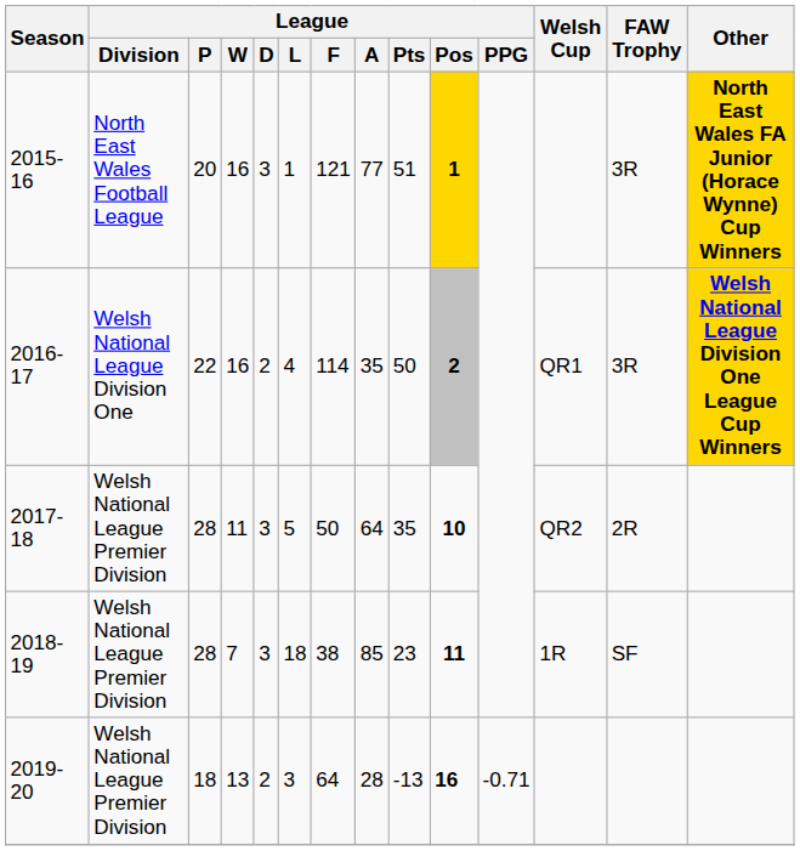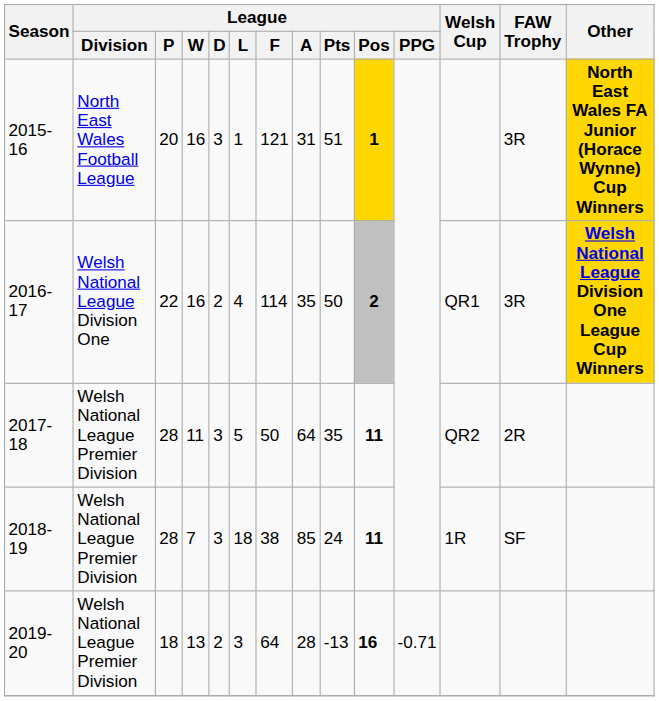 <table class="wikitable">
 <tr>
 <th rowspan="2">Season</th>
 <th colspan="10">League</th>
 <th rowspan="2">Welsh Cup</th>
 <th rowspan="2">FAW Trophy</th>
 <th rowspan="2">Other</th>
 </tr>
 <tr>
 <th>Division</th>
 <th>P</th>
 <th>W</th>
 <th>D</th>
 <th>L</th>
 <th>F</th>
 <th>A</th>
 <th>Pts</th>
 <th>Pos</th>
 <th>PPG</th>
 </tr>
 <tr>
 <td>2015-16</td>
 <td><a href='#'>North East Wales Football League</a></td>
 <td>20</td>
 <td>16</td>
 <td>3</td>
 <td>1</td>
 <td>121</td>
-<td>77</td>
+<td>31</td>
 <td>51</td>
 <td align=center bgcolor="Gold"><strong>1</strong></td>
 <td rowspan="4"></td>
 <td></td>
 <td>3R</td>
 <td align=center bgcolor="Gold"><strong>North East Wales FA Junior (Horace Wynne) Cup Winners</strong></td>
 </tr>
 <tr>
 <td>2016-17</td>
 <td><a href='#'>Welsh National League</a> Division One</td>
 <td>22</td>
 <td>16</td>
 <td>2</td>
 <td>4</td>
 <td>114</td>
 <td>35</td>
 <td>50</td>
 <td align=center bgcolor="Silver"><strong>2</strong></td>
 <td>QR1</td>
 <td>3R</td>
 <td align=center bgcolor="Gold"><strong><a href='#'>Welsh National League</a> Division One League Cup Winners</strong></td>
 </tr>
 <tr>
 <td>2017-18</td>
 <td>Welsh National League Premier Division</td>
 <td>28</td>
 <td>11</td>
 <td>3</td>
 <td>5</td>
 <td>50</td>
 <td>64</td>
 <td>35</td>
-<td align=center><strong>10</strong></td>
+<td align=center><strong>11</strong></td>
 <td>QR2</td>
 <td>2R</td>
 <td></td>
 </tr>
 <tr>
 <td>2018-19</td>
 <td>Welsh National League Premier Division</td>
 <td>28</td>
 <td>7</td>
 <td>3</td>
 <td>18</td>
 <td>38</td>
 <td>85</td>
-<td>23</td>
+<td>24</td>
 <td align=center><strong>11</strong></td>
 <td>1R</td>
 <td>SF</td>
 <td></td>
 </tr>
 <tr>
 <td>2019-20</td>
 <td>Welsh National League Premier Division</td>
 <td>18</td>
 <td>13</td>
 <td>2</td>
 <td>3</td>
 <td>64</td>
 <td>28</td>
 <td>-13</td>
 <td><strong>16</strong></td>
 <td>-0.71</td>
 <td></td>
 <td></td>
 <td></td>
 </tr>
 <tr>
 </tr>
 <tr>
 </tr>
 </table>
